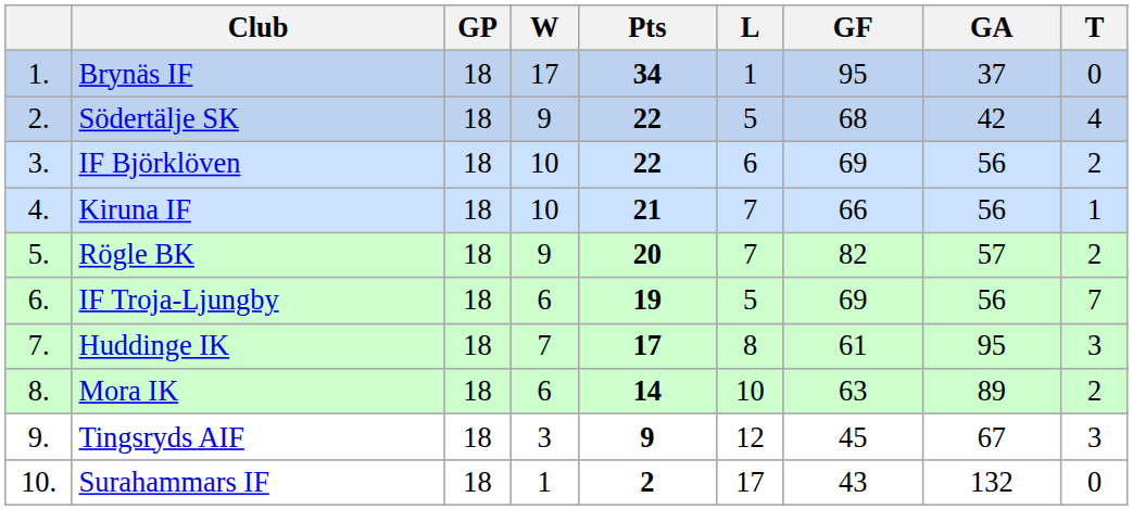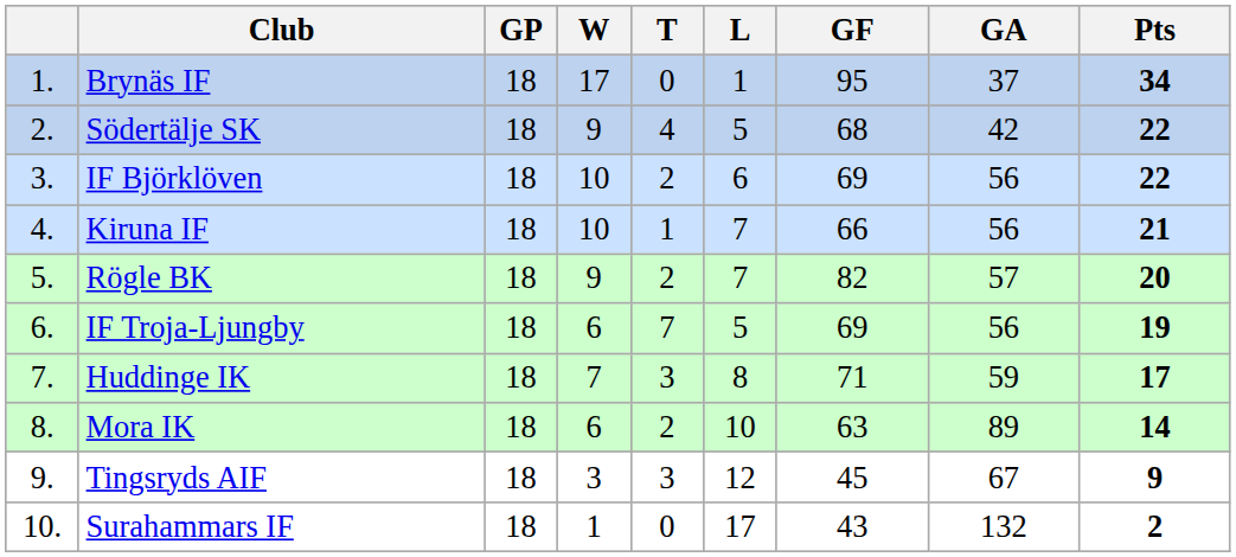 <table class="wikitable">
 <tr>
 <th width="30"></th>
 <th width="200">Club</th>
 <th width="30">GP</th>
 <th width="30">W</th>
-<th width="70">Pts</th>
+<th width="30">T</th>
 <th width="30">L</th>
 <th width="70">GF</th>
 <th width="70">GA</th>
-<th width="30">T</th>
+<th width="70">Pts</th>
 </tr>
 <tr bgcolor="#BCD2EE" align="center">
 <td>1.</td>
 <td align="left"><a href='#'>Brynäs IF</a></td>
 <td>18</td>
 <td>17</td>
-<td><strong>34</strong></td>
+<td>0</td>
 <td>1</td>
 <td>95</td>
 <td>37</td>
-<td>0</td>
+<td><strong>34</strong></td>
 </tr>
 <tr bgcolor="#BCD2EE" align="center">
 <td>2.</td>
 <td align="left"><a href='#'>Södertälje SK</a></td>
 <td>18</td>
 <td>9</td>
-<td><strong>22</strong></td>
+<td>4</td>
 <td>5</td>
 <td>68</td>
 <td>42</td>
-<td>4</td>
+<td><strong>22</strong></td>
 </tr>
 <tr bgcolor="#CAE1FF" align="center">
 <td>3.</td>
 <td align="left"><a href='#'>IF Björklöven</a></td>
 <td>18</td>
 <td>10</td>
-<td><strong>22</strong></td>
+<td>2</td>
 <td>6</td>
 <td>69</td>
 <td>56</td>
-<td>2</td>
+<td><strong>22</strong></td>
 </tr>
 <tr bgcolor="#CAE1FF" align="center">
 <td>4.</td>
 <td align="left"><a href='#'>Kiruna IF</a></td>
 <td>18</td>
 <td>10</td>
-<td><strong>21</strong></td>
+<td>1</td>
 <td>7</td>
 <td>66</td>
 <td>56</td>
-<td>1</td>
+<td><strong>21</strong></td>
 </tr>
 <tr bgcolor="#CCFFCC" align="center">
 <td>5.</td>
 <td align="left"><a href='#'>Rögle BK</a></td>
 <td>18</td>
 <td>9</td>
-<td><strong>20</strong></td>
+<td>2</td>
 <td>7</td>
 <td>82</td>
 <td>57</td>
-<td>2</td>
+<td><strong>20</strong></td>
 </tr>
 <tr bgcolor="#CCFFCC" align="center">
 <td>6.</td>
 <td align="left"><a href='#'>IF Troja-Ljungby</a></td>
 <td>18</td>
 <td>6</td>
-<td><strong>19</strong></td>
+<td>7</td>
 <td>5</td>
 <td>69</td>
 <td>56</td>
-<td>7</td>
+<td><strong>19</strong></td>
 </tr>
 <tr bgcolor="#CCFFCC" align="center">
 <td>7.</td>
 <td align="left"><a href='#'>Huddinge IK</a></td>
 <td>18</td>
 <td>7</td>
+<td>3</td>
+<td>8</td>
+<td>71</td>
+<td>59</td>
 <td><strong>17</strong></td>
-<td>8</td>
-<td>61</td>
-<td>95</td>
-<td>3</td>
 </tr>
 <tr bgcolor="#CCFFCC" align="center">
 <td>8.</td>
 <td align="left"><a href='#'>Mora IK</a></td>
 <td>18</td>
 <td>6</td>
-<td><strong>14</strong></td>
+<td>2</td>
 <td>10</td>
 <td>63</td>
 <td>89</td>
-<td>2</td>
+<td><strong>14</strong></td>
 </tr>
 <tr bgcolor="#FFFFFF" align="center">
 <td>9.</td>
 <td align="left"><a href='#'>Tingsryds AIF</a></td>
 <td>18</td>
 <td>3</td>
-<td><strong>9</strong></td>
+<td>3</td>
 <td>12</td>
 <td>45</td>
 <td>67</td>
-<td>3</td>
+<td><strong>9</strong></td>
 </tr>
 <tr bgcolor="#FFFFFF" align="center">
 <td>10.</td>
 <td align="left"><a href='#'>Surahammars IF</a></td>
 <td>18</td>
 <td>1</td>
-<td><strong>2</strong></td>
+<td>0</td>
 <td>17</td>
 <td>43</td>
 <td>132</td>
-<td>0</td>
+<td><strong>2</strong></td>
 </tr>
 </table>
